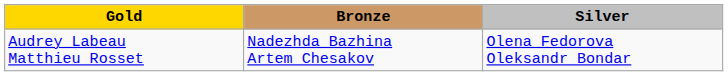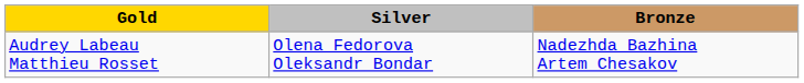 <table class="wikitable" style="text-align:left">
 <tr align="center">
 <td width=200 bgcolor=gold><strong>Gold</strong></td>
+<td width=200 bgcolor=silver><strong>Silver</strong></td>
 <td width=200 bgcolor=CC9966><strong>Bronze</strong></td>
-<td width=200 bgcolor=silver><strong>Silver</strong></td>
 </tr>
 <tr>
 <td><a href='#'>Audrey Labeau</a> <br> <a href='#'>Matthieu Rosset</a> <br> </td>
+<td><a href='#'>Olena Fedorova</a> <br> <a href='#'>Oleksandr Bondar</a> <br> </td>
 <td><a href='#'>Nadezhda Bazhina</a> <br> <a href='#'>Artem Chesakov</a> <br> </td>
-<td><a href='#'>Olena Fedorova</a> <br> <a href='#'>Oleksandr Bondar</a> <br> </td>
 </tr>
 </table>
